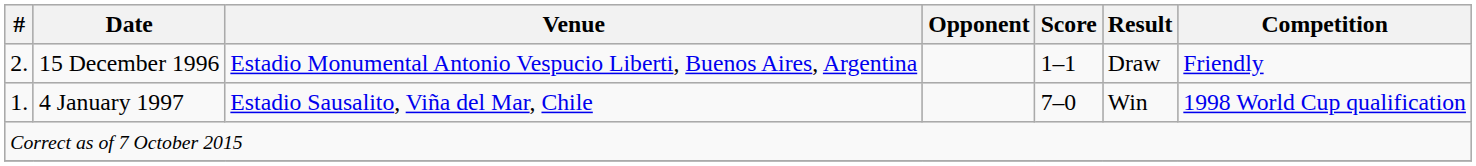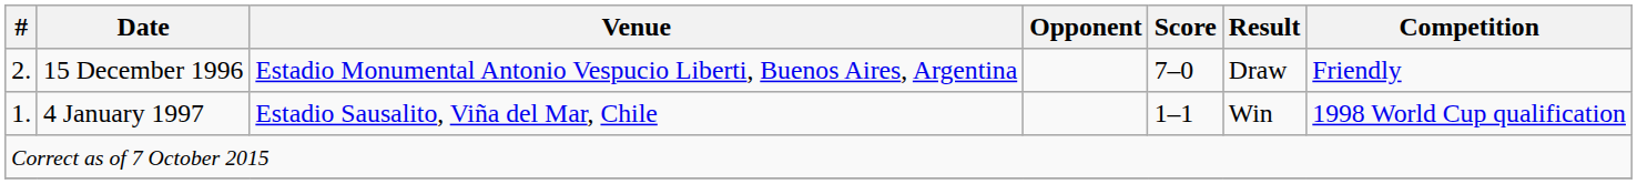 <table class="wikitable" style="font-size:95%;">
 <tr>
 <th>#</th>
 <th>Date</th>
 <th>Venue</th>
 <th>Opponent</th>
 <th>Score</th>
 <th>Result</th>
 <th>Competition</th>
 </tr>
 <tr>
 <td>2.</td>
 <td>15 December 1996</td>
 <td><a href='#'>Estadio Monumental Antonio Vespucio Liberti</a>, <a href='#'>Buenos Aires</a>, <a href='#'>Argentina</a></td>
 <td></td>
-<td>1–1</td>
+<td>7–0</td>
 <td>Draw</td>
 <td><a href='#'>Friendly</a></td>
 </tr>
 <tr>
 <td>1.</td>
 <td>4 January 1997</td>
 <td><a href='#'>Estadio Sausalito</a>, <a href='#'>Viña del Mar</a>, <a href='#'>Chile</a></td>
 <td></td>
-<td>7–0</td>
+<td>1–1</td>
 <td>Win</td>
 <td><a href='#'>1998 World Cup qualification</a></td>
 </tr>
 <tr>
 <td colspan="15"><small><em>Correct as of 7 October 2015</em></small></td>
 </tr>
 <tr>
 </tr>
 </table>
